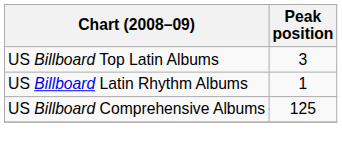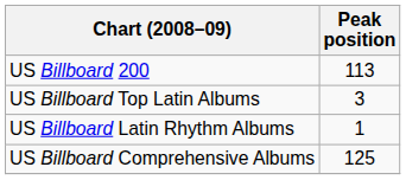 <table class="wikitable">
 <tr>
 <th>Chart (2008–09)</th>
 <th>Peak<br>position</th>
+</tr>
+<tr>
+<td>US <em><a href='#'>Billboard</a></em> <a href='#'>200</a></td>
+<td align="center">113</td>
 </tr>
 <tr>
 <td>US <em>Billboard</em> Top Latin Albums</td>
 <td align="center">3</td>
 </tr>
 <tr>
 <td>US <em><a href='#'>Billboard</a></em> Latin Rhythm Albums</td>
 <td align="center">1</td>
 </tr>
 <tr>
 <td>US <em>Billboard</em> Comprehensive Albums</td>
 <td align="center">125</td>
 </tr>
 <tr>
 </tr>
 </table>
